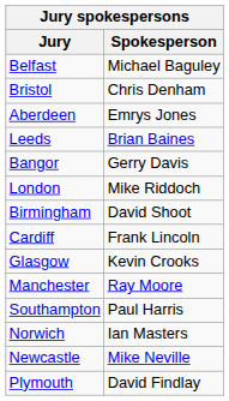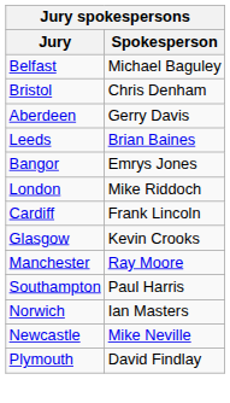 <table class="wikitable collapsible" style="margin: 1em auto 1em auto; text-align:left;">
 <tr>
 <th colspan="2">Jury spokespersons</th>
 </tr>
 <tr>
 <th>Jury</th>
 <th>Spokesperson</th>
 </tr>
 <tr>
 <td><a href='#'>Belfast</a></td>
 <td>Michael Baguley</td>
 </tr>
 <tr>
 <td><a href='#'>Bristol</a></td>
 <td>Chris Denham</td>
 </tr>
 <tr>
 <td><a href='#'>Aberdeen</a></td>
-<td>Emrys Jones</td>
+<td>Gerry Davis</td>
 </tr>
 <tr>
 <td><a href='#'>Leeds</a></td>
 <td><a href='#'>Brian Baines</a></td>
 </tr>
 <tr>
 <td><a href='#'>Bangor</a></td>
-<td>Gerry Davis</td>
+<td>Emrys Jones</td>
 </tr>
 <tr>
 <td><a href='#'>London</a></td>
 <td>Mike Riddoch</td>
-</tr>
-<tr>
-<td><a href='#'>Birmingham</a></td>
-<td>David Shoot</td>
 </tr>
 <tr>
 <td><a href='#'>Cardiff</a></td>
 <td>Frank Lincoln</td>
 </tr>
 <tr>
 <td><a href='#'>Glasgow</a></td>
 <td>Kevin Crooks</td>
 </tr>
 <tr>
 <td><a href='#'>Manchester</a></td>
 <td><a href='#'>Ray Moore</a></td>
 </tr>
 <tr>
 <td><a href='#'>Southampton</a></td>
 <td>Paul Harris</td>
 </tr>
 <tr>
 <td><a href='#'>Norwich</a></td>
 <td>Ian Masters</td>
 </tr>
 <tr>
 <td><a href='#'>Newcastle</a></td>
 <td><a href='#'>Mike Neville</a></td>
 </tr>
 <tr>
 <td><a href='#'>Plymouth</a></td>
 <td>David Findlay</td>
 </tr>
 </table>
